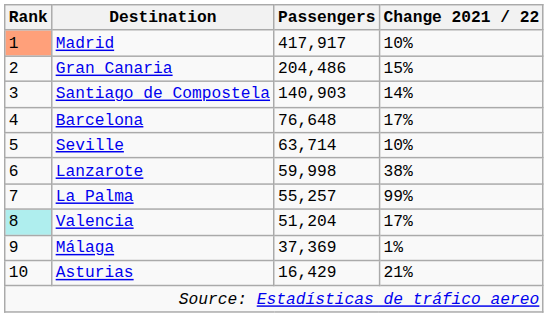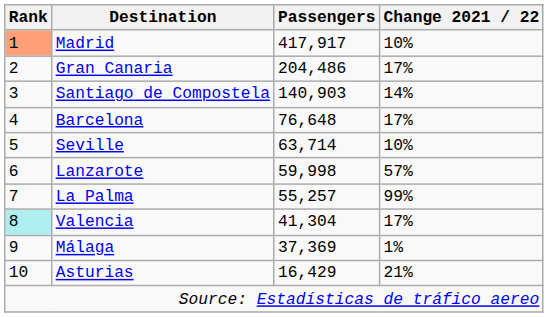 <table class="wikitable" style="font-size: 85%; width:align">
 <tr>
 <th>Rank</th>
 <th>Destination</th>
 <th>Passengers</th>
 <th>Change 2021 / 22</th>
 </tr>
 <tr>
 <td style="background: lightsalmon;">1</td>
 <td> <a href='#'>Madrid</a></td>
 <td>417,917</td>
 <td> 10%</td>
 </tr>
 <tr>
 <td>2</td>
 <td> <a href='#'>Gran Canaria</a></td>
 <td>204,486</td>
-<td> 15%</td>
+<td> 17%</td>
 </tr>
 <tr>
 <td>3</td>
 <td> <a href='#'>Santiago de Compostela</a></td>
 <td>140,903</td>
 <td> 14%</td>
 </tr>
 <tr>
 <td>4</td>
 <td> <a href='#'>Barcelona</a></td>
 <td>76,648</td>
 <td> 17%</td>
 </tr>
 <tr>
 <td>5</td>
 <td> <a href='#'>Seville</a></td>
 <td>63,714</td>
 <td> 10%</td>
 </tr>
 <tr>
 <td>6</td>
 <td> <a href='#'>Lanzarote</a></td>
 <td>59,998</td>
-<td> 38%</td>
+<td> 57%</td>
 </tr>
 <tr>
 <td>7</td>
 <td> <a href='#'>La Palma</a></td>
 <td>55,257</td>
 <td> 99%</td>
 </tr>
 <tr>
 <td style="background: paleturquoise;">8</td>
 <td> <a href='#'>Valencia</a></td>
-<td>51,204</td>
+<td>41,304</td>
 <td> 17%</td>
 </tr>
 <tr>
 <td>9</td>
 <td> <a href='#'>Málaga</a></td>
 <td>37,369</td>
 <td> 1%</td>
 </tr>
 <tr>
 <td>10</td>
 <td> <a href='#'>Asturias</a></td>
 <td>16,429</td>
 <td> 21%</td>
 </tr>
 <tr>
 <td colspan="4" style="text-align:right;"><em>Source: <a href='#'>Estadísticas de tráfico aereo</a></em></td>
 </tr>
 </table>
